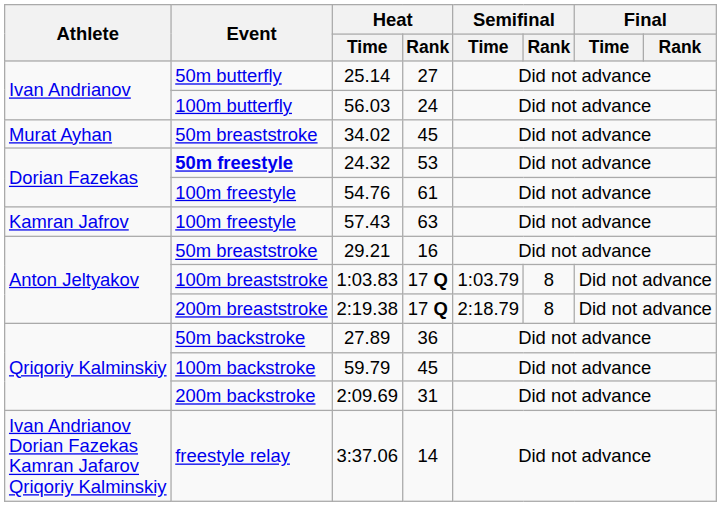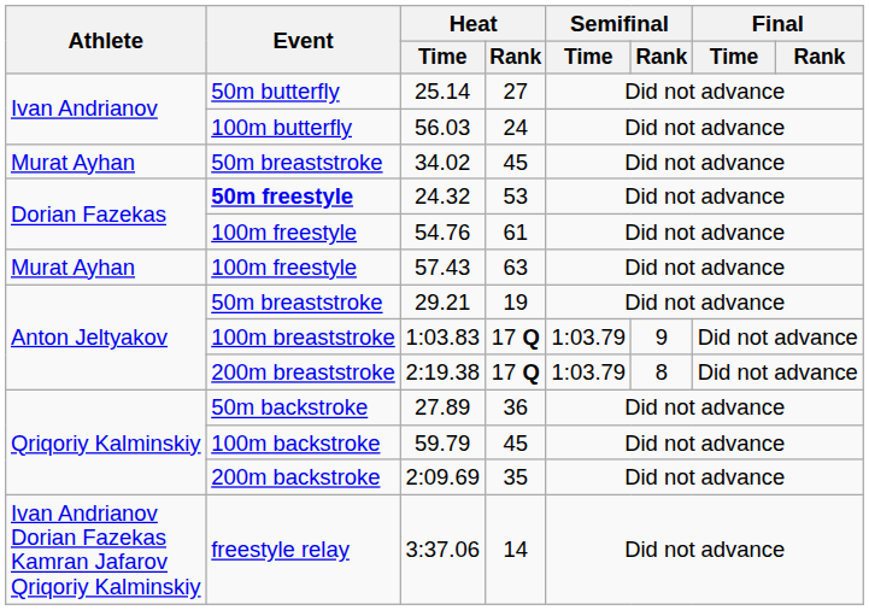 <table class=wikitable style="font-size:90%">
 <tr>
 <th rowspan="2">Athlete</th>
 <th rowspan="2">Event</th>
 <th colspan="2">Heat</th>
 <th colspan="2">Semifinal</th>
 <th colspan="2">Final</th>
 </tr>
 <tr style="font-size:95%">
 <th>Time</th>
 <th>Rank</th>
 <th>Time</th>
 <th>Rank</th>
 <th>Time</th>
 <th>Rank</th>
 </tr>
 <tr align=center>
 <td align=left rowspan=2><a href='#'>Ivan Andrianov</a></td>
 <td align=left><a href='#'>50m butterfly</a></td>
 <td>25.14</td>
 <td>27</td>
 <td colspan=4>Did not advance</td>
 </tr>
 <tr align=center>
 <td align=left><a href='#'>100m butterfly</a></td>
 <td>56.03</td>
 <td>24</td>
 <td colspan=4>Did not advance</td>
 </tr>
 <tr align=center>
 <td align=left><a href='#'>Murat Ayhan</a></td>
 <td align=left><a href='#'>50m breaststroke</a></td>
 <td>34.02</td>
 <td>45</td>
 <td colspan=4>Did not advance</td>
 </tr>
 <tr align=center>
 <td align=left rowspan=2><a href='#'>Dorian Fazekas</a></td>
 <td align=left><strong><a href='#'>50m freestyle</a></strong></td>
 <td>24.32</td>
 <td>53</td>
 <td colspan=4>Did not advance</td>
 </tr>
 <tr align=center>
 <td align=left><a href='#'>100m freestyle</a></td>
 <td>54.76</td>
 <td>61</td>
 <td colspan=4>Did not advance</td>
 </tr>
 <tr align=center>
-<td align=left><a href='#'>Kamran Jafrov</a></td>
+<td align=left><a href='#'>Murat Ayhan</a></td>
 <td align=left><a href='#'>100m freestyle</a></td>
 <td>57.43</td>
 <td>63</td>
 <td colspan=4>Did not advance</td>
 </tr>
 <tr align=center>
 <td align=left rowspan=3><a href='#'>Anton Jeltyakov</a></td>
 <td align=left><a href='#'>50m breaststroke</a></td>
 <td>29.21</td>
-<td>16</td>
+<td>19</td>
 <td colspan=4>Did not advance</td>
 </tr>
 <tr align=center>
 <td align=left><a href='#'>100m breaststroke</a></td>
 <td>1:03.83</td>
 <td>17 <strong>Q</strong></td>
 <td>1:03.79</td>
-<td>8</td>
+<td>9</td>
 <td colspan=2>Did not advance</td>
 </tr>
 <tr align=center>
 <td align=left><a href='#'>200m breaststroke</a></td>
 <td>2:19.38</td>
 <td>17 <strong>Q</strong></td>
-<td>2:18.79</td>
+<td>1:03.79</td>
 <td>8</td>
 <td colspan=2>Did not advance</td>
 </tr>
 <tr align=center>
 <td align=left rowspan=3><a href='#'>Qriqoriy Kalminskiy</a></td>
 <td align=left><a href='#'>50m backstroke</a></td>
 <td>27.89</td>
 <td>36</td>
 <td colspan=4>Did not advance</td>
 </tr>
 <tr align=center>
 <td align=left><a href='#'>100m backstroke</a></td>
 <td>59.79</td>
 <td>45</td>
 <td colspan=4>Did not advance</td>
 </tr>
 <tr align=center>
 <td align=left><a href='#'>200m backstroke</a></td>
 <td>2:09.69</td>
-<td>31</td>
+<td>35</td>
 <td colspan=4>Did not advance</td>
 </tr>
 <tr align=center>
 <td align=left><a href='#'>Ivan Andrianov</a><br><a href='#'>Dorian Fazekas</a><br><a href='#'>Kamran Jafarov</a><br><a href='#'>Qriqoriy Kalminskiy</a></td>
 <td align=left><a href='#'> freestyle relay</a></td>
 <td>3:37.06</td>
 <td>14</td>
 <td colspan=4>Did not advance</td>
 </tr>
 </table>
